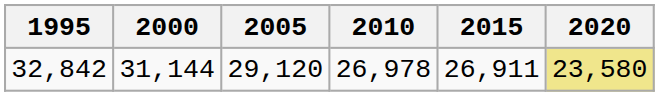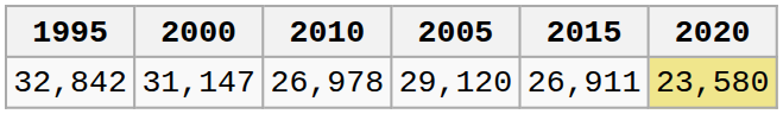 <table class="wikitable">
 <tr>
 <th>1995</th>
 <th>2000</th>
+<th>2010</th>
 <th>2005</th>
-<th>2010</th>
 <th>2015</th>
 <th>2020</th>
 </tr>
 <tr>
 <td>32,842</td>
-<td>31,144</td>
+<td>31,147</td>
+<td>26,978</td>
 <td>29,120</td>
-<td>26,978</td>
 <td>26,911</td>
 <td style="background: khaki;">23,580</td>
 </tr>
 </table>
